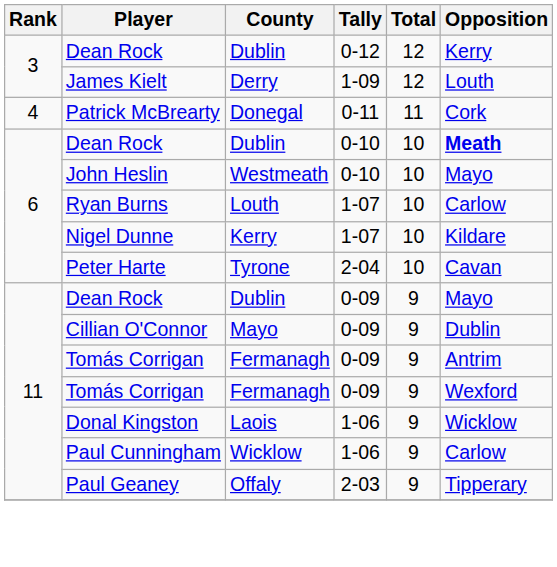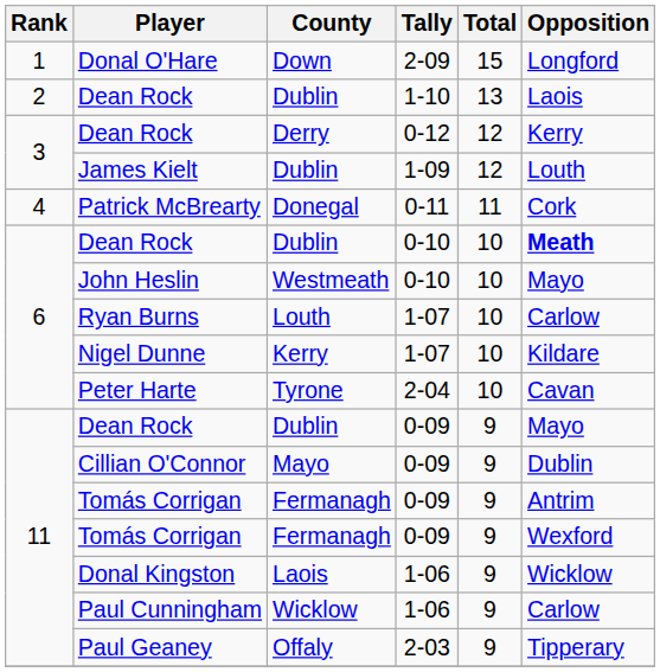 <table class="wikitable sortable">
 <tr>
 <th>Rank</th>
 <th>Player</th>
 <th>County</th>
 <th class="unsortable">Tally</th>
 <th>Total</th>
 <th>Opposition</th>
 </tr>
 <tr>
+<td rowspan=1 align=center>1</td>
+<td><a href='#'>Donal O'Hare</a></td>
+<td> <a href='#'>Down</a></td>
+<td align=center>2-09</td>
+<td align=center>15</td>
+<td> <a href='#'>Longford</a></td>
+</tr>
+<tr>
+<td rowspan=1 align=center>2</td>
+<td><a href='#'>Dean Rock</a></td>
+<td> <a href='#'>Dublin</a></td>
+<td align=center>1-10</td>
+<td align=center>13</td>
+<td> <a href='#'>Laois</a></td>
+</tr>
+<tr>
 <td rowspan=2 align=center>3</td>
 <td><a href='#'>Dean Rock</a></td>
-<td> <a href='#'>Dublin</a></td>
+<td> <a href='#'>Derry</a></td>
 <td align=center>0-12</td>
 <td align=center>12</td>
 <td> <a href='#'>Kerry</a></td>
 </tr>
 <tr>
 <td><a href='#'>James Kielt</a></td>
-<td> <a href='#'>Derry</a></td>
+<td> <a href='#'>Dublin</a></td>
 <td align=center>1-09</td>
 <td align=center>12</td>
 <td> <a href='#'>Louth</a></td>
 </tr>
 <tr>
 <td rowspan=1 align=center>4</td>
 <td><a href='#'>Patrick McBrearty</a></td>
 <td> <a href='#'>Donegal</a></td>
 <td align=center>0-11</td>
 <td align=center>11</td>
 <td> <a href='#'>Cork</a></td>
 </tr>
 <tr>
 <td rowspan=5 align=center>6</td>
 <td><a href='#'>Dean Rock</a></td>
 <td> <a href='#'>Dublin</a></td>
 <td align=center>0-10</td>
 <td align=center>10</td>
 <td><strong> <a href='#'>Meath</a></strong></td>
 </tr>
 <tr>
 <td><a href='#'>John Heslin</a></td>
 <td> <a href='#'>Westmeath</a></td>
 <td align=center>0-10</td>
 <td align=center>10</td>
 <td> <a href='#'>Mayo</a></td>
 </tr>
 <tr>
 <td><a href='#'>Ryan Burns</a></td>
 <td> <a href='#'>Louth</a></td>
 <td align=center>1-07</td>
 <td align=center>10</td>
 <td> <a href='#'>Carlow</a></td>
 </tr>
 <tr>
 <td><a href='#'>Nigel Dunne</a></td>
 <td> <a href='#'>Kerry</a></td>
 <td align=center>1-07</td>
 <td align=center>10</td>
 <td> <a href='#'>Kildare</a></td>
 </tr>
 <tr>
 <td><a href='#'>Peter Harte</a></td>
 <td> <a href='#'>Tyrone</a></td>
 <td align=center>2-04</td>
 <td align=center>10</td>
 <td> <a href='#'>Cavan</a></td>
 </tr>
 <tr>
 <td rowspan=7 align=center>11</td>
 <td><a href='#'>Dean Rock</a></td>
 <td> <a href='#'>Dublin</a></td>
 <td align=center>0-09</td>
 <td align=center>9</td>
 <td> <a href='#'>Mayo</a></td>
 </tr>
 <tr>
 <td><a href='#'>Cillian O'Connor</a></td>
 <td> <a href='#'>Mayo</a></td>
 <td align=center>0-09</td>
 <td align=center>9</td>
 <td> <a href='#'>Dublin</a></td>
 </tr>
 <tr>
 <td><a href='#'>Tomás Corrigan</a></td>
 <td> <a href='#'>Fermanagh</a></td>
 <td align=center>0-09</td>
 <td align=center>9</td>
 <td> <a href='#'>Antrim</a></td>
 </tr>
 <tr>
 <td><a href='#'>Tomás Corrigan</a></td>
 <td> <a href='#'>Fermanagh</a></td>
 <td align=center>0-09</td>
 <td align=center>9</td>
 <td> <a href='#'>Wexford</a></td>
 </tr>
 <tr>
 <td><a href='#'>Donal Kingston</a></td>
 <td> <a href='#'>Laois</a></td>
 <td align=center>1-06</td>
 <td align=center>9</td>
 <td> <a href='#'>Wicklow</a></td>
 </tr>
 <tr>
 <td><a href='#'>Paul Cunningham</a></td>
 <td> <a href='#'>Wicklow</a></td>
 <td align=center>1-06</td>
 <td align=center>9</td>
 <td> <a href='#'>Carlow</a></td>
 </tr>
 <tr>
 <td><a href='#'>Paul Geaney</a></td>
 <td> <a href='#'>Offaly</a></td>
 <td align=center>2-03</td>
 <td align=center>9</td>
 <td> <a href='#'>Tipperary</a></td>
 </tr>
 <tr>
 </tr>
 </table>
